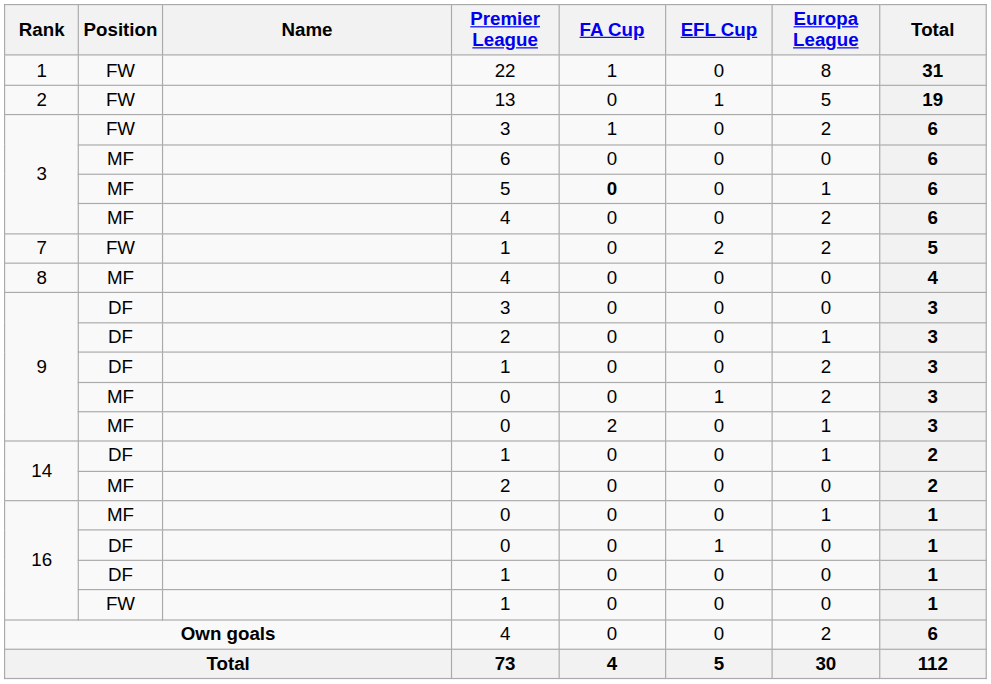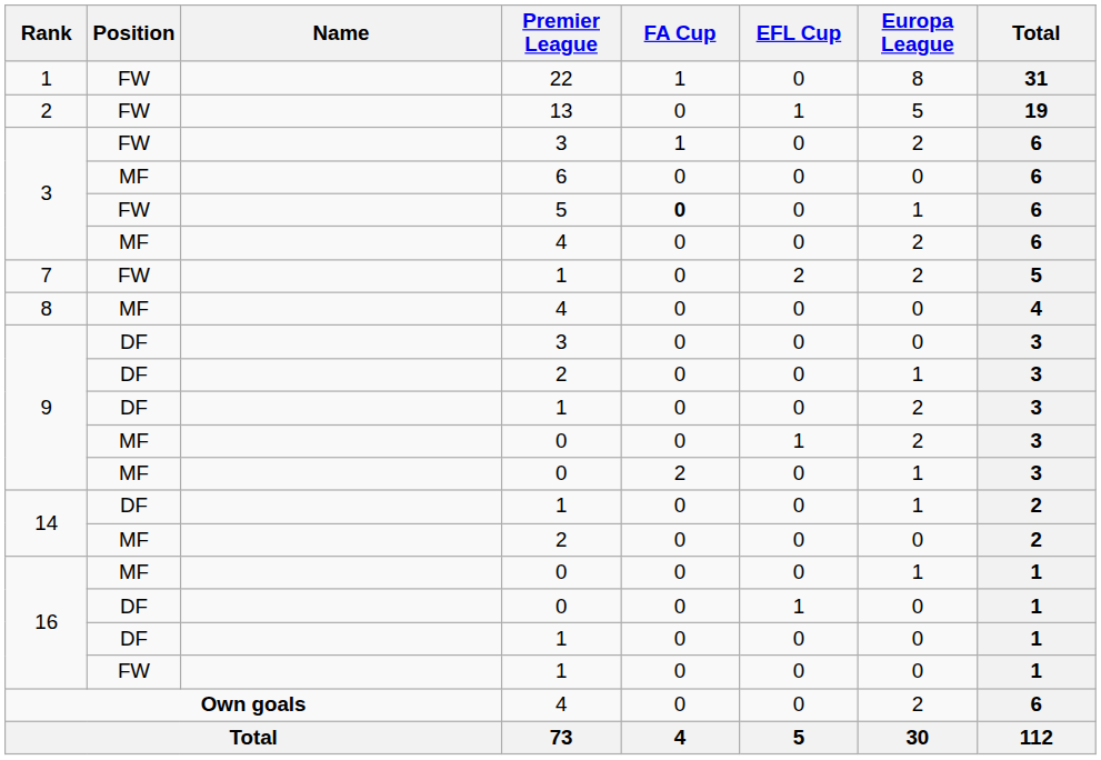 <table class="wikitable" style="text-align: center;">
 <tr>
 <th style="width:56px;">Rank</th>
 <th style="width:64px;">Position</th>
 <th style="width:240px;">Name</th>
 <th style="width:84px;"><a href='#'>Premier League</a></th>
 <th style="width:84px;"><a href='#'>FA Cup</a></th>
 <th style="width:84px;"><a href='#'>EFL Cup</a></th>
 <th style="width:84px;"><a href='#'>Europa League</a></th>
 <th style="width:84px;">Total</th>
 </tr>
 <tr>
 <td>1</td>
 <td>FW</td>
 <td align=left></td>
 <td>22</td>
 <td>1</td>
 <td>0</td>
 <td>8</td>
 <th>31</th>
 </tr>
 <tr>
 <td>2</td>
 <td>FW</td>
 <td align=left></td>
 <td>13</td>
 <td>0</td>
 <td>1</td>
 <td>5</td>
 <th>19</th>
 </tr>
 <tr>
 <td rowspan="4">3</td>
 <td>FW</td>
 <td align=left></td>
 <td>3</td>
 <td>1</td>
 <td>0</td>
 <td>2</td>
 <th>6</th>
 </tr>
 <tr>
 <td>MF</td>
 <td align=left></td>
 <td>6</td>
 <td>0</td>
 <td>0</td>
 <td>0</td>
 <th>6</th>
 </tr>
 <tr>
-<td>MF</td>
+<td>FW</td>
 <td align=left></td>
 <td>5</td>
 <td><strong>0</strong></td>
 <td>0</td>
 <td>1</td>
 <th>6</th>
 </tr>
 <tr>
 <td>MF</td>
 <td align=left></td>
 <td>4</td>
 <td>0</td>
 <td>0</td>
 <td>2</td>
 <th>6</th>
 </tr>
 <tr>
 <td>7</td>
 <td>FW</td>
 <td align=left></td>
 <td>1</td>
 <td>0</td>
 <td>2</td>
 <td>2</td>
 <th>5</th>
 </tr>
 <tr>
 <td>8</td>
 <td>MF</td>
 <td align=left></td>
 <td>4</td>
 <td>0</td>
 <td>0</td>
 <td>0</td>
 <th>4</th>
 </tr>
 <tr>
 <td rowspan="5">9</td>
 <td>DF</td>
 <td align=left></td>
 <td>3</td>
 <td>0</td>
 <td>0</td>
 <td>0</td>
 <th>3</th>
 </tr>
 <tr>
 <td>DF</td>
 <td align=left></td>
 <td>2</td>
 <td>0</td>
 <td>0</td>
 <td>1</td>
 <th>3</th>
 </tr>
 <tr>
 <td>DF</td>
 <td align=left></td>
 <td>1</td>
 <td>0</td>
 <td>0</td>
 <td>2</td>
 <th>3</th>
 </tr>
 <tr>
 <td>MF</td>
 <td align=left></td>
 <td>0</td>
 <td>0</td>
 <td>1</td>
 <td>2</td>
 <th>3</th>
 </tr>
 <tr>
 <td>MF</td>
 <td align=left></td>
 <td>0</td>
 <td>2</td>
 <td>0</td>
 <td>1</td>
 <th>3</th>
 </tr>
 <tr>
 <td rowspan="2">14</td>
 <td>DF</td>
 <td align=left></td>
 <td>1</td>
 <td>0</td>
 <td>0</td>
 <td>1</td>
 <th>2</th>
 </tr>
 <tr>
 <td>MF</td>
 <td align=left></td>
 <td>2</td>
 <td>0</td>
 <td>0</td>
 <td>0</td>
 <th>2</th>
 </tr>
 <tr>
 <td rowspan="4">16</td>
 <td>MF</td>
 <td align=left></td>
 <td>0</td>
 <td>0</td>
 <td>0</td>
 <td>1</td>
 <th>1</th>
 </tr>
 <tr>
 <td>DF</td>
 <td align=left></td>
 <td>0</td>
 <td>0</td>
 <td>1</td>
 <td>0</td>
 <th>1</th>
 </tr>
 <tr>
 <td>DF</td>
 <td align=left></td>
 <td>1</td>
 <td>0</td>
 <td>0</td>
 <td>0</td>
 <th>1</th>
 </tr>
 <tr>
 <td>FW</td>
 <td align=left></td>
 <td>1</td>
 <td>0</td>
 <td>0</td>
 <td>0</td>
 <th>1</th>
 </tr>
 <tr>
 <td colspan="3"><strong>Own goals</strong></td>
 <td>4</td>
 <td>0</td>
 <td>0</td>
 <td>2</td>
 <th>6</th>
 </tr>
 <tr>
 <th colspan="3">Total</th>
 <th>73</th>
 <th>4</th>
 <th>5</th>
 <th>30</th>
 <th>112</th>
 </tr>
 </table>
